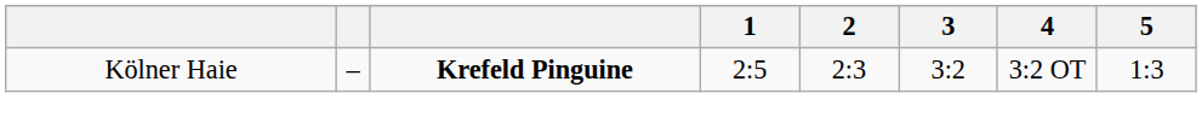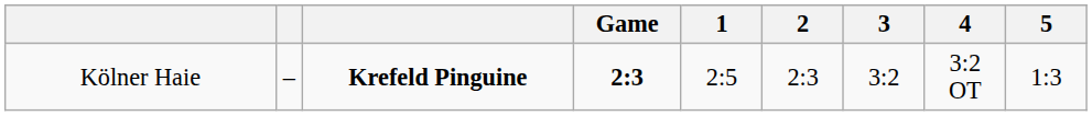 <table class="wikitable" width="80%">
 <tr style="background-color:#c0c0c0;">
 <th style="width:25%;"></th>
 <th style="width:2.5%;"></th>
 <th style="width:25%;"></th>
+<th style="width:10%;">Game</th>
 <th style="width:7.5%;">1</th>
 <th style="width:7.5%;">2</th>
 <th style="width:7.5%;">3</th>
 <th style="width:7.5%;">4</th>
 <th style="width:7.5%;">5</th>
 </tr>
 <tr align="center">
 <td>Kölner Haie</td>
 <td>–</td>
 <td><strong>Krefeld Pinguine</strong></td>
+<td><strong>2:3</strong></td>
 <td>2:5</td>
 <td>2:3</td>
 <td>3:2</td>
 <td>3:2 OT</td>
 <td>1:3</td>
 </tr>
 </table>
